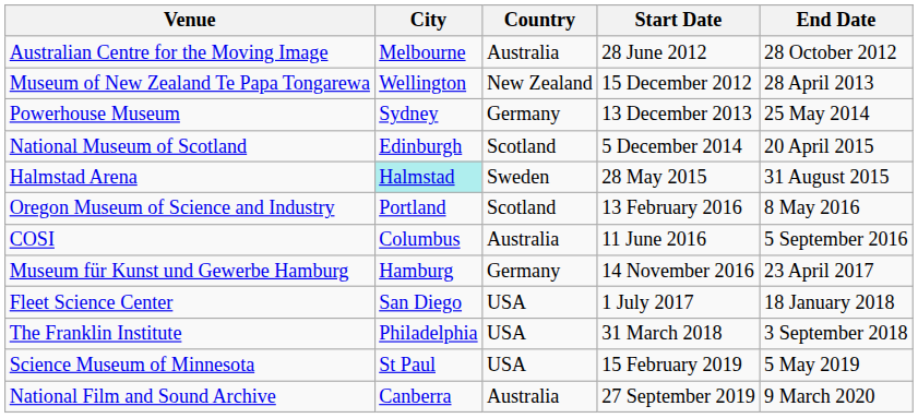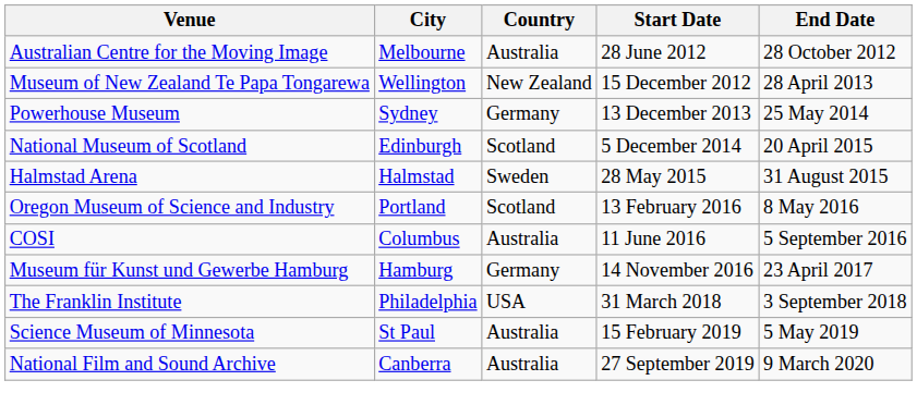 <table class="wikitable">
 <tr>
 <th>Venue</th>
 <th>City</th>
 <th>Country</th>
 <th>Start Date</th>
 <th>End Date</th>
 </tr>
 <tr>
 <td><a href='#'>Australian Centre for the Moving Image</a></td>
 <td><a href='#'>Melbourne</a></td>
 <td>Australia</td>
 <td>28 June 2012</td>
 <td>28 October 2012</td>
 </tr>
 <tr>
 <td><a href='#'>Museum of New Zealand Te Papa Tongarewa</a></td>
 <td><a href='#'>Wellington</a></td>
 <td>New Zealand</td>
 <td>15 December 2012</td>
 <td>28 April 2013</td>
 </tr>
 <tr>
 <td><a href='#'>Powerhouse Museum</a></td>
 <td><a href='#'>Sydney</a></td>
 <td>Germany</td>
 <td>13 December 2013</td>
 <td>25 May 2014</td>
 </tr>
 <tr>
 <td><a href='#'>National Museum of Scotland</a></td>
 <td><a href='#'>Edinburgh</a></td>
 <td>Scotland</td>
 <td>5 December 2014</td>
 <td>20 April 2015</td>
 </tr>
 <tr>
 <td><a href='#'>Halmstad Arena</a></td>
-<td style="background: paleturquoise;"><a href='#'>Halmstad</a></td>
+<td><a href='#'>Halmstad</a></td>
 <td>Sweden</td>
 <td>28 May 2015</td>
 <td>31 August 2015</td>
 </tr>
 <tr>
 <td><a href='#'>Oregon Museum of Science and Industry</a></td>
 <td><a href='#'>Portland</a></td>
 <td>Scotland</td>
 <td>13 February 2016</td>
 <td>8 May 2016</td>
 </tr>
 <tr>
 <td><a href='#'>COSI</a></td>
 <td><a href='#'>Columbus</a></td>
 <td>Australia</td>
 <td>11 June 2016</td>
 <td>5 September 2016</td>
 </tr>
 <tr>
 <td><a href='#'>Museum für Kunst und Gewerbe Hamburg</a></td>
 <td><a href='#'>Hamburg</a></td>
 <td>Germany</td>
 <td>14 November 2016</td>
 <td>23 April 2017</td>
 </tr>
 <tr>
-<td><a href='#'>Fleet Science Center</a></td>
-<td><a href='#'>San Diego</a></td>
-<td>USA</td>
-<td>1 July 2017</td>
-<td>18 January 2018</td>
-</tr>
-<tr>
 <td><a href='#'>The Franklin Institute</a></td>
 <td><a href='#'>Philadelphia</a></td>
 <td>USA</td>
 <td>31 March 2018</td>
 <td>3 September 2018</td>
 </tr>
 <tr>
 <td><a href='#'>Science Museum of Minnesota</a></td>
 <td><a href='#'>St Paul</a></td>
-<td>USA</td>
+<td>Australia</td>
 <td>15 February 2019</td>
 <td>5 May 2019</td>
 </tr>
 <tr>
 <td><a href='#'>National Film and Sound Archive</a></td>
 <td><a href='#'>Canberra</a></td>
 <td>Australia</td>
 <td>27 September 2019</td>
 <td>9 March 2020</td>
 </tr>
 </table>
